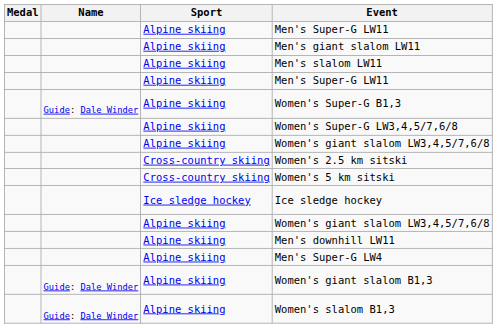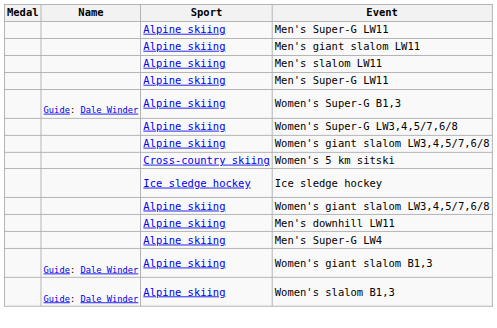 <table class="wikitable sortable" style="font-size: 95%;">
 <tr>
 <th>Medal</th>
 <th>Name</th>
 <th>Sport</th>
 <th>Event</th>
 </tr>
 <tr>
 <td></td>
 <td></td>
 <td><a href='#'>Alpine skiing</a></td>
 <td>Men's Super-G LW11</td>
 </tr>
 <tr>
 <td></td>
 <td></td>
 <td><a href='#'>Alpine skiing</a></td>
 <td>Men's giant slalom LW11</td>
 </tr>
 <tr>
 <td></td>
 <td></td>
 <td><a href='#'>Alpine skiing</a></td>
 <td>Men's slalom LW11</td>
 </tr>
 <tr>
 <td></td>
 <td></td>
 <td><a href='#'>Alpine skiing</a></td>
 <td>Men's Super-G LW11</td>
 </tr>
 <tr>
 <td></td>
 <td> <br><small><a href='#'>Guide</a>: <a href='#'>Dale Winder</a></small></td>
 <td><a href='#'>Alpine skiing</a></td>
 <td>Women's Super-G B1,3</td>
 </tr>
 <tr>
 <td></td>
 <td></td>
 <td><a href='#'>Alpine skiing</a></td>
 <td>Women's Super-G LW3,4,5/7,6/8</td>
 </tr>
 <tr>
 <td></td>
 <td></td>
 <td><a href='#'>Alpine skiing</a></td>
 <td>Women's giant slalom LW3,4,5/7,6/8</td>
 </tr>
 <tr>
 <td></td>
 <td></td>
 <td><a href='#'>Cross-country skiing</a></td>
-<td>Women's 2.5 km sitski</td>
-</tr>
-<tr>
-<td></td>
-<td></td>
-<td><a href='#'>Cross-country skiing</a></td>
 <td>Women's 5 km sitski</td>
 </tr>
 <tr>
 <td></td>
 <td><br><br></td>
 <td><a href='#'>Ice sledge hockey</a></td>
 <td>Ice sledge hockey</td>
 </tr>
 <tr>
 <td></td>
 <td></td>
 <td><a href='#'>Alpine skiing</a></td>
 <td>Women's giant slalom LW3,4,5/7,6/8</td>
 </tr>
 <tr>
 <td></td>
 <td></td>
 <td><a href='#'>Alpine skiing</a></td>
 <td>Men's downhill LW11</td>
 </tr>
 <tr>
 <td></td>
 <td></td>
 <td><a href='#'>Alpine skiing</a></td>
 <td>Men's Super-G LW4</td>
 </tr>
 <tr>
 <td></td>
 <td> <br><small><a href='#'>Guide</a>: <a href='#'>Dale Winder</a></small></td>
 <td><a href='#'>Alpine skiing</a></td>
 <td>Women's giant slalom B1,3</td>
 </tr>
 <tr>
 <td></td>
 <td> <br><small><a href='#'>Guide</a>: <a href='#'>Dale Winder</a></small></td>
 <td><a href='#'>Alpine skiing</a></td>
 <td>Women's slalom B1,3</td>
 </tr>
 </table>
